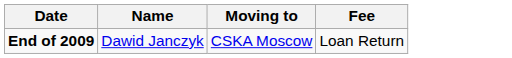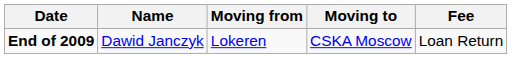 <table class="wikitable sortable">
 <tr>
 <th>Date</th>
 <th>Name</th>
+<th>Moving from</th>
 <th>Moving to</th>
 <th>Fee</th>
 </tr>
 <tr>
 <td><strong>End of 2009</strong></td>
 <td> <a href='#'>Dawid Janczyk</a></td>
+<td><a href='#'>Lokeren</a></td>
 <td> <a href='#'>CSKA Moscow</a></td>
 <td>Loan Return</td>
 </tr>
 </table>
